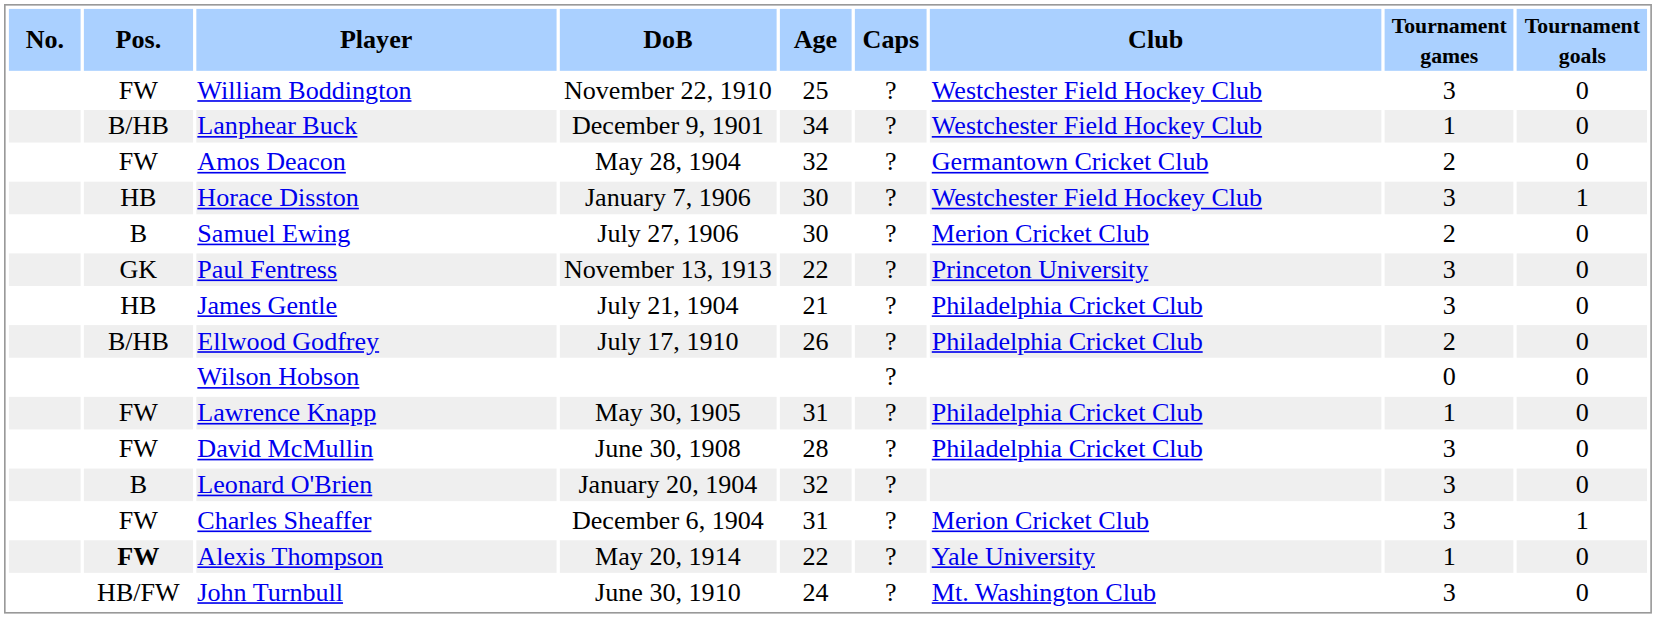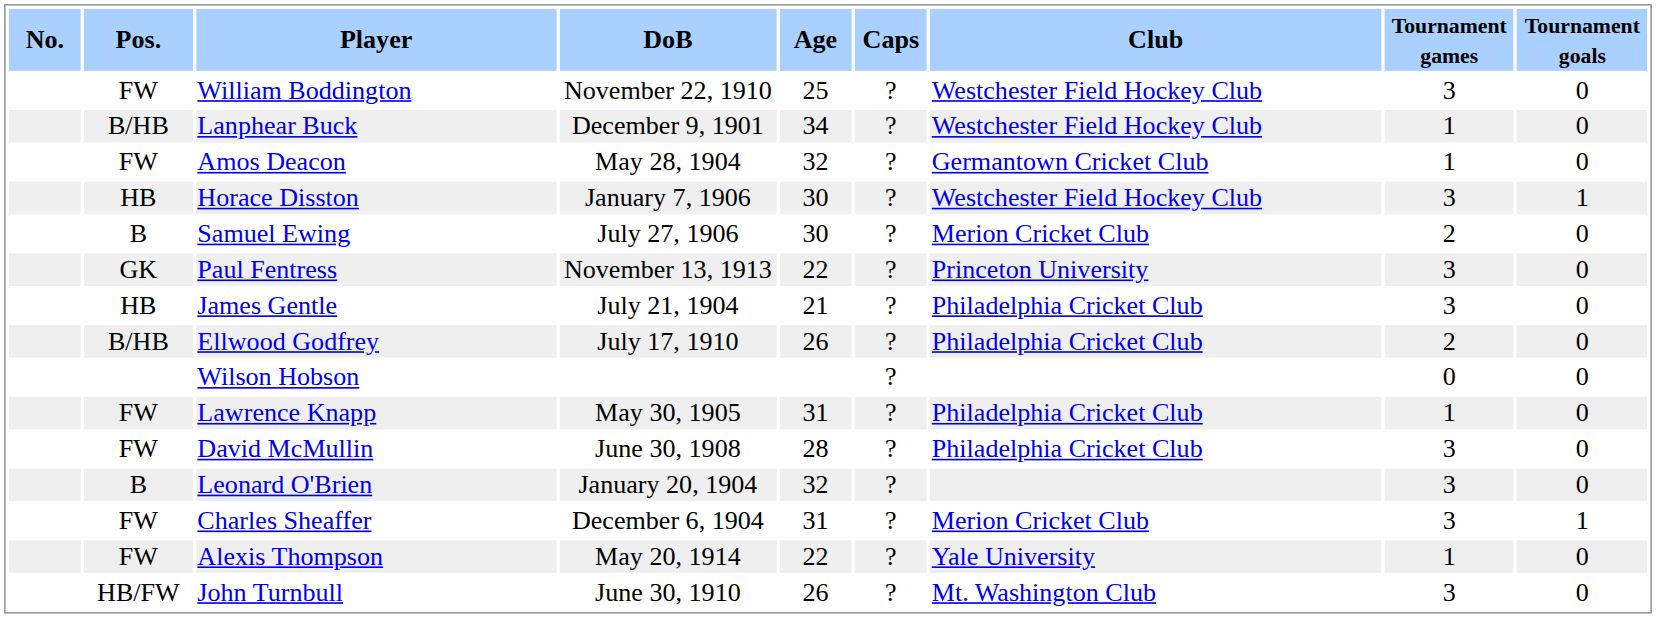 <table border="0" width="80%" style="border: 1px solid #999; background-color:#FFFFFF; text-align:center">
 <tr align="center" bgcolor="#AAD0FF">
 <th width=4%>No.</th>
 <th width=6%>Pos.</th>
 <th width=20%>Player</th>
 <th width=12%>DoB</th>
 <th width=4%>Age</th>
 <th width=4%>Caps</th>
 <th width=25%>Club</th>
 <th width=6%><small>Tournament<br>games</small></th>
 <th width=6%><small>Tournament<br>goals</small></th>
 </tr>
 <tr>
 <td></td>
 <td>FW</td>
 <td align="left"><a href='#'>William Boddington</a></td>
 <td>November 22, 1910</td>
 <td>25</td>
 <td>?</td>
 <td align="left"> <a href='#'>Westchester Field Hockey Club</a></td>
 <td>3</td>
 <td>0</td>
 </tr>
 <tr bgcolor="#EFEFEF">
 <td></td>
 <td>B/HB</td>
 <td align="left"><a href='#'>Lanphear Buck</a></td>
 <td>December 9, 1901</td>
 <td>34</td>
 <td>?</td>
 <td align="left"> <a href='#'>Westchester Field Hockey Club</a></td>
 <td>1</td>
 <td>0</td>
 </tr>
 <tr>
 <td></td>
 <td>FW</td>
 <td align="left"><a href='#'>Amos Deacon</a></td>
 <td>May 28, 1904</td>
 <td>32</td>
 <td>?</td>
 <td align="left"> <a href='#'>Germantown Cricket Club</a></td>
-<td>2</td>
+<td>1</td>
 <td>0</td>
 </tr>
 <tr bgcolor="#EFEFEF">
 <td></td>
 <td>HB</td>
 <td align="left"><a href='#'>Horace Disston</a></td>
 <td>January 7, 1906</td>
 <td>30</td>
 <td>?</td>
 <td align="left"> <a href='#'>Westchester Field Hockey Club</a></td>
 <td>3</td>
 <td>1</td>
 </tr>
 <tr>
 <td></td>
 <td>B</td>
 <td align="left"><a href='#'>Samuel Ewing</a></td>
 <td>July 27, 1906</td>
 <td>30</td>
 <td>?</td>
 <td align="left"> <a href='#'>Merion Cricket Club</a></td>
 <td>2</td>
 <td>0</td>
 </tr>
 <tr bgcolor="#EFEFEF">
 <td></td>
 <td>GK</td>
 <td align="left"><a href='#'>Paul Fentress</a></td>
 <td>November 13, 1913</td>
 <td>22</td>
 <td>?</td>
 <td align="left"> <a href='#'>Princeton University</a></td>
 <td>3</td>
 <td>0</td>
 </tr>
 <tr>
 <td></td>
 <td>HB</td>
 <td align="left"><a href='#'>James Gentle</a></td>
 <td>July 21, 1904</td>
 <td>21</td>
 <td>?</td>
 <td align="left"> <a href='#'>Philadelphia Cricket Club</a></td>
 <td>3</td>
 <td>0</td>
 </tr>
 <tr bgcolor="#EFEFEF">
 <td></td>
 <td>B/HB</td>
 <td align="left"><a href='#'>Ellwood Godfrey</a></td>
 <td>July 17, 1910</td>
 <td>26</td>
 <td>?</td>
 <td align="left"> <a href='#'>Philadelphia Cricket Club</a></td>
 <td>2</td>
 <td>0</td>
 </tr>
 <tr>
 <td></td>
 <td></td>
 <td align="left"><a href='#'>Wilson Hobson</a></td>
 <td></td>
 <td></td>
 <td>?</td>
 <td align="left"></td>
 <td>0</td>
 <td>0</td>
 </tr>
 <tr bgcolor="#EFEFEF">
 <td></td>
 <td>FW</td>
 <td align="left"><a href='#'>Lawrence Knapp</a></td>
 <td>May 30, 1905</td>
 <td>31</td>
 <td>?</td>
 <td align="left"> <a href='#'>Philadelphia Cricket Club</a></td>
 <td>1</td>
 <td>0</td>
 </tr>
 <tr>
 <td></td>
 <td>FW</td>
 <td align="left"><a href='#'>David McMullin</a></td>
 <td>June 30, 1908</td>
 <td>28</td>
 <td>?</td>
 <td align="left"> <a href='#'>Philadelphia Cricket Club</a></td>
 <td>3</td>
 <td>0</td>
 </tr>
 <tr bgcolor="#EFEFEF">
 <td></td>
 <td>B</td>
 <td align="left"><a href='#'>Leonard O'Brien</a></td>
 <td>January 20, 1904</td>
 <td>32</td>
 <td>?</td>
 <td align="left"></td>
 <td>3</td>
 <td>0</td>
 </tr>
 <tr>
 <td></td>
 <td>FW</td>
 <td align="left"><a href='#'>Charles Sheaffer</a></td>
 <td>December 6, 1904</td>
 <td>31</td>
 <td>?</td>
 <td align="left"> <a href='#'>Merion Cricket Club</a></td>
 <td>3</td>
 <td>1</td>
 </tr>
 <tr bgcolor="#EFEFEF">
 <td></td>
-<td><strong>FW</strong></td>
+<td>FW</td>
 <td align="left"><a href='#'>Alexis Thompson</a></td>
 <td>May 20, 1914</td>
 <td>22</td>
 <td>?</td>
 <td align="left"> <a href='#'>Yale University</a></td>
 <td>1</td>
 <td>0</td>
 </tr>
 <tr>
 <td></td>
 <td>HB/FW</td>
 <td align="left"><a href='#'>John Turnbull</a></td>
 <td>June 30, 1910</td>
-<td>24</td>
+<td>26</td>
 <td>?</td>
 <td align="left"> <a href='#'>Mt. Washington Club</a></td>
 <td>3</td>
 <td>0</td>
 </tr>
 </table>
